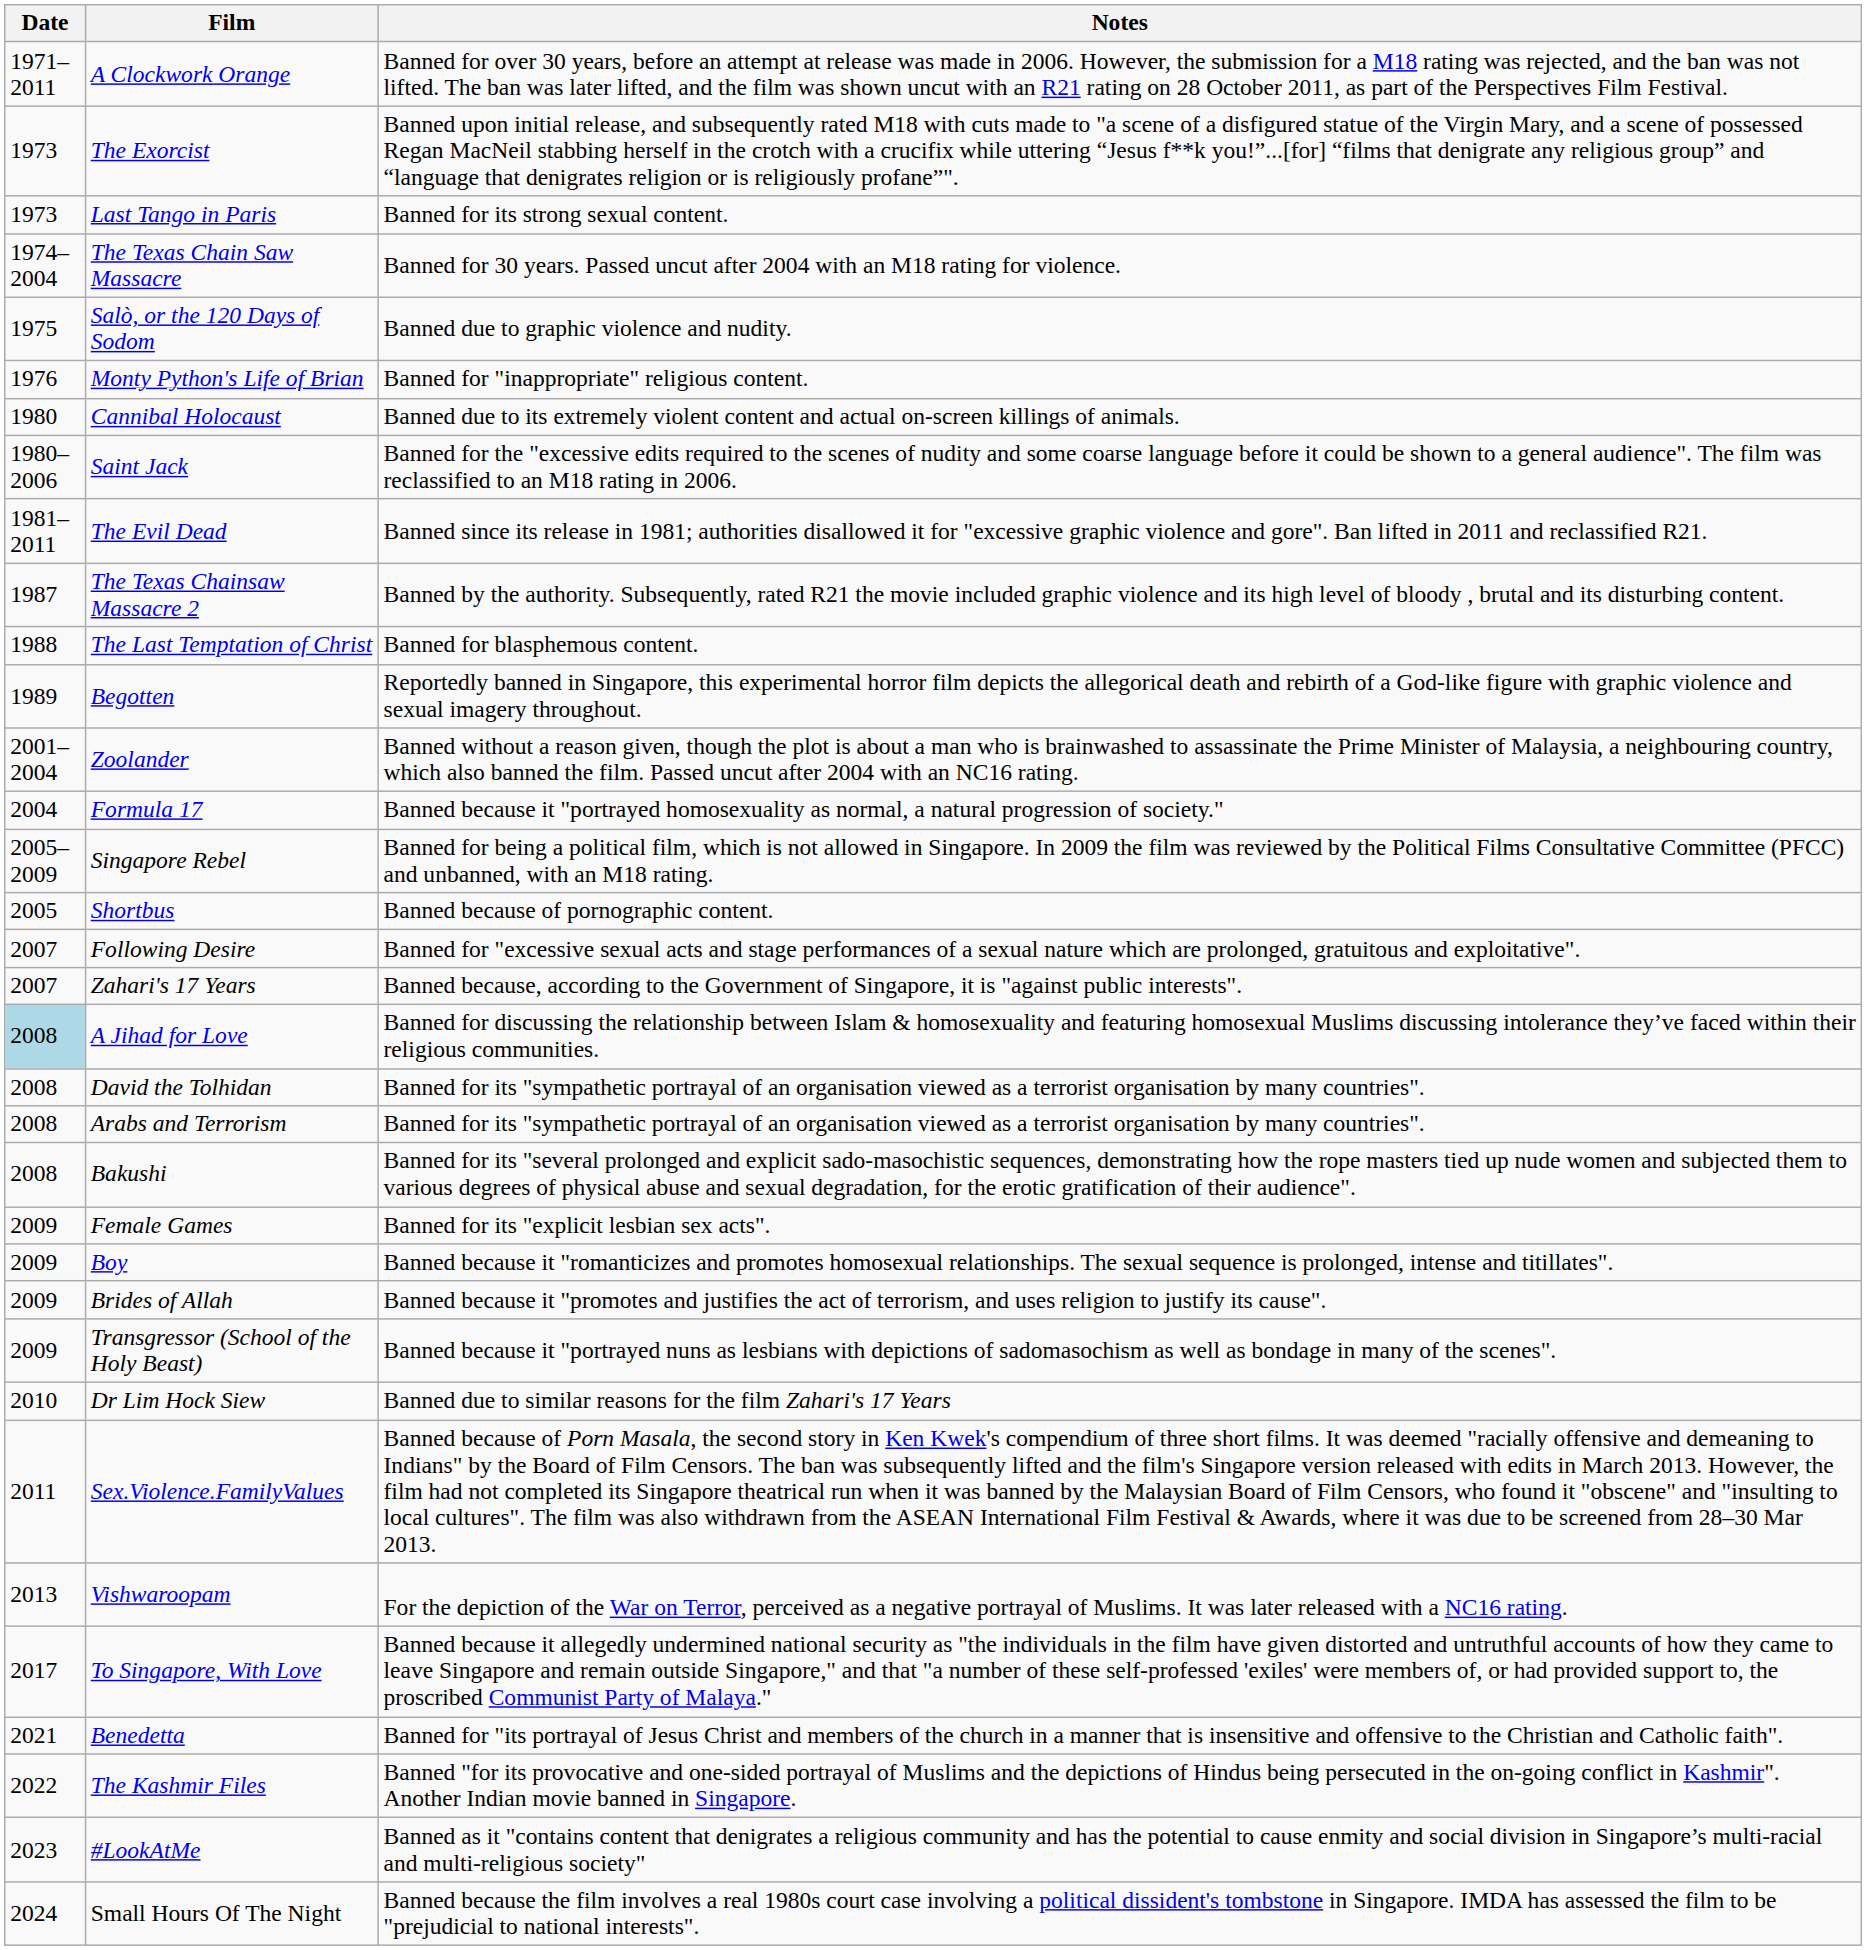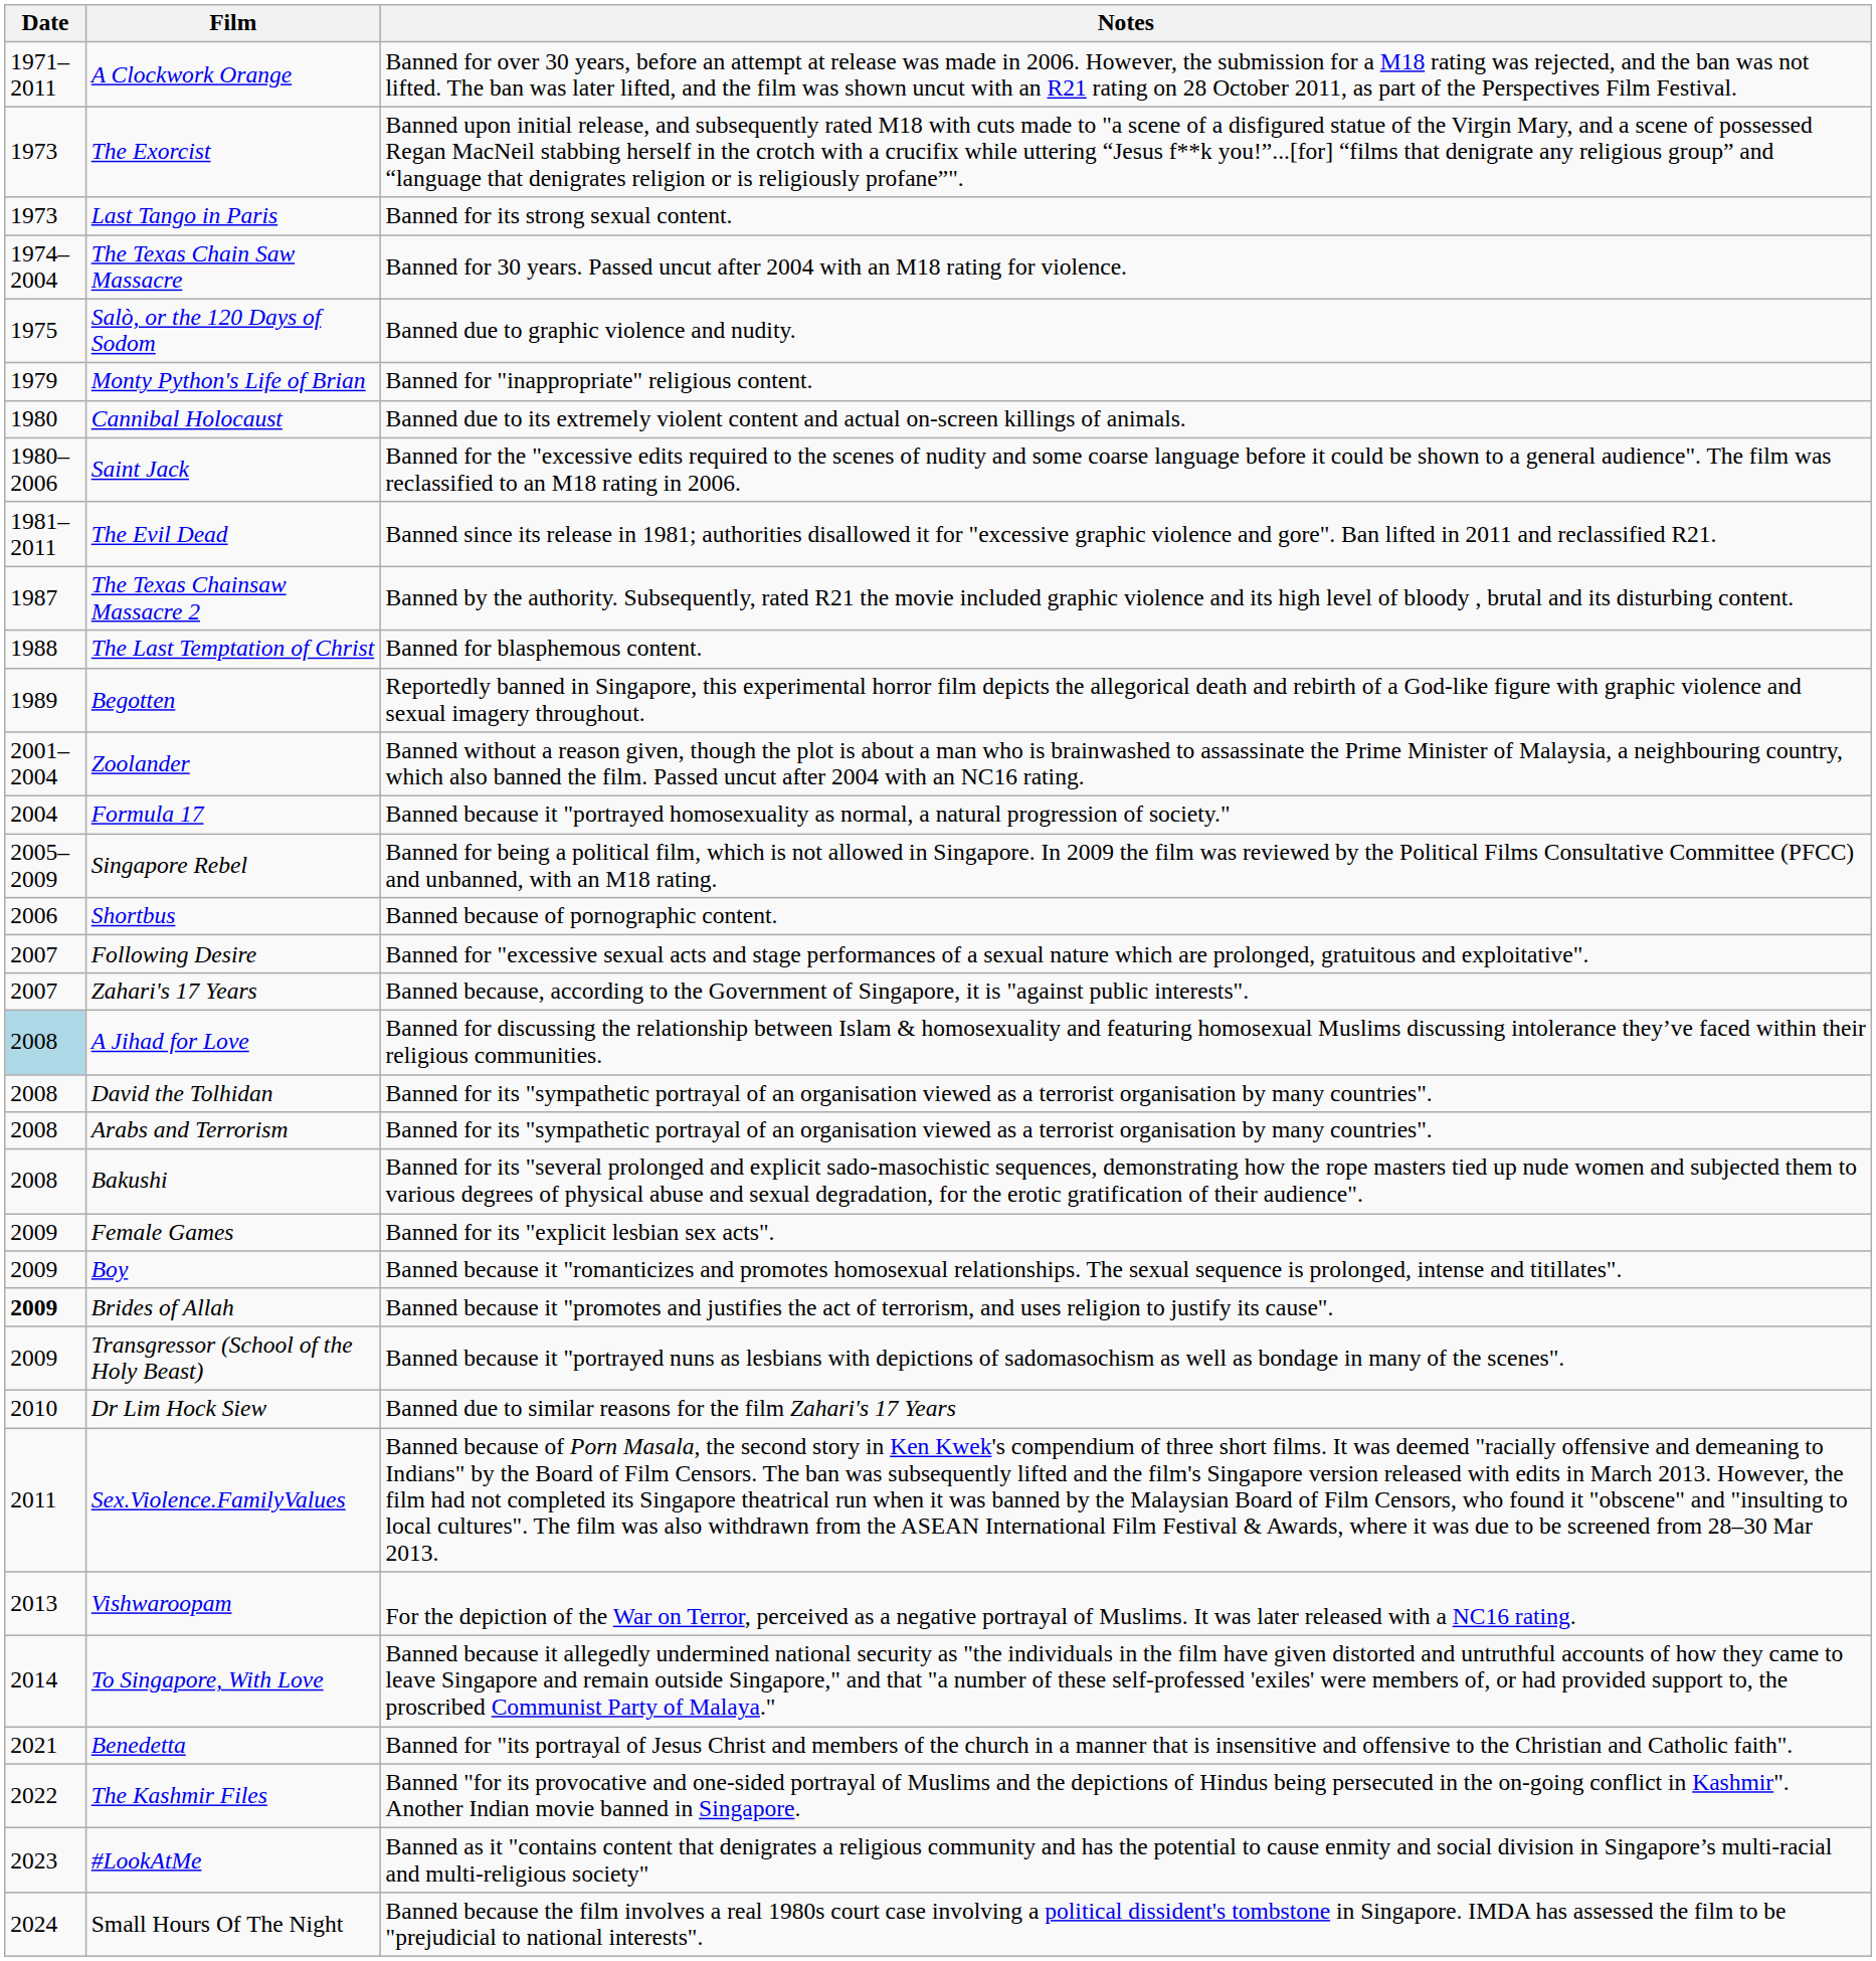 <table class="wikitable sortable" style="width:100%;">
 <tr>
 <th>Date</th>
 <th>Film</th>
 <th class="unsortable">Notes</th>
 </tr>
 <tr>
 <td>1971–2011</td>
 <td><em><a href='#'>A Clockwork Orange</a></em></td>
 <td>Banned for over 30 years, before an attempt at release was made in 2006. However, the submission for a <a href='#'>M18</a> rating was rejected, and the ban was not lifted. The ban was later lifted, and the film was shown uncut with an <a href='#'>R21</a> rating on 28 October 2011, as part of the Perspectives Film Festival.</td>
 </tr>
 <tr>
 <td>1973</td>
 <td><em><a href='#'>The Exorcist</a></em></td>
 <td>Banned upon initial release, and subsequently rated M18 with cuts made to "a scene of a disfigured statue of the Virgin Mary, and a scene of possessed Regan MacNeil stabbing herself in the crotch with a crucifix while uttering “Jesus f**k you!”...[for] “films that denigrate any religious group” and “language that denigrates religion or is religiously profane”".</td>
 </tr>
 <tr>
 <td>1973</td>
 <td><em><a href='#'>Last Tango in Paris</a></em></td>
 <td>Banned for its strong sexual content.</td>
 </tr>
 <tr>
 <td>1974–2004</td>
 <td><em><a href='#'>The Texas Chain Saw Massacre</a></em></td>
 <td>Banned for 30 years. Passed uncut after 2004 with an M18 rating for violence.</td>
 </tr>
 <tr>
 <td>1975</td>
 <td><em><a href='#'>Salò, or the 120 Days of Sodom</a></em></td>
 <td>Banned due to graphic violence and nudity.</td>
 </tr>
 <tr>
-<td>1976</td>
+<td>1979</td>
 <td><em><a href='#'>Monty Python's Life of Brian</a></em></td>
 <td>Banned for "inappropriate" religious content.</td>
 </tr>
 <tr>
 <td>1980</td>
 <td><em><a href='#'>Cannibal Holocaust</a></em></td>
 <td>Banned due to its extremely violent content and actual on-screen killings of animals.</td>
 </tr>
 <tr>
 <td>1980–2006</td>
 <td><em><a href='#'>Saint Jack</a></em></td>
 <td>Banned for the "excessive edits required to the scenes of nudity and some coarse language before it could be shown to a general audience". The film was reclassified to an M18 rating in 2006.</td>
 </tr>
 <tr>
 <td>1981–2011</td>
 <td><em><a href='#'>The Evil Dead</a></em></td>
 <td>Banned since its release in 1981; authorities disallowed it for "excessive graphic violence and gore". Ban lifted in 2011 and reclassified R21.</td>
 </tr>
 <tr>
 <td>1987</td>
 <td><em><a href='#'>The Texas Chainsaw Massacre 2</a></em></td>
 <td>Banned by the authority. Subsequently, rated R21 the movie included graphic violence and its high level of bloody , brutal  and its disturbing content.</td>
 </tr>
 <tr>
 <td>1988</td>
 <td><em><a href='#'>The Last Temptation of Christ</a></em></td>
 <td>Banned for blasphemous content.</td>
 </tr>
 <tr>
 <td>1989</td>
 <td><em><a href='#'>Begotten</a></em></td>
 <td>Reportedly banned in Singapore, this experimental horror film depicts the allegorical death and rebirth of a God-like figure with graphic violence and sexual imagery throughout.</td>
 </tr>
 <tr>
 <td>2001–2004</td>
 <td><em><a href='#'>Zoolander</a></em></td>
 <td>Banned without a reason given, though the plot is about a man who is brainwashed to assassinate the Prime Minister of Malaysia, a neighbouring country, which also banned the film. Passed uncut after 2004 with an NC16 rating.</td>
 </tr>
 <tr>
 <td>2004</td>
 <td><em><a href='#'>Formula 17</a></em></td>
 <td>Banned because it "portrayed homosexuality as normal, a natural progression of society."</td>
 </tr>
 <tr>
 <td>2005–2009</td>
 <td><em>Singapore Rebel</em></td>
 <td>Banned for being a political film, which is not allowed in Singapore. In 2009 the film was reviewed by the Political Films Consultative Committee (PFCC) and unbanned, with an M18 rating.</td>
 </tr>
 <tr>
-<td>2005</td>
+<td>2006</td>
 <td><em><a href='#'>Shortbus</a></em></td>
 <td>Banned because of pornographic content.</td>
 </tr>
 <tr>
 <td>2007</td>
 <td><em>Following Desire</em></td>
 <td>Banned for "excessive sexual acts and stage performances of a sexual nature which are prolonged, gratuitous and exploitative".</td>
 </tr>
 <tr>
 <td>2007</td>
 <td><em>Zahari's 17 Years</em></td>
 <td>Banned because, according to the Government of Singapore, it is "against public interests".</td>
 </tr>
 <tr>
 <td style="background: lightblue;">2008</td>
 <td><em><a href='#'>A Jihad for Love</a></em></td>
 <td>Banned for discussing the relationship between Islam & homosexuality and featuring homosexual Muslims discussing intolerance they’ve faced within their religious communities.</td>
 </tr>
 <tr>
 <td>2008</td>
 <td><em>David the Tolhidan</em></td>
 <td>Banned for its "sympathetic portrayal of an organisation viewed as a terrorist organisation by many countries".</td>
 </tr>
 <tr>
 <td>2008</td>
 <td><em>Arabs and Terrorism</em></td>
 <td>Banned for its "sympathetic portrayal of an organisation viewed as a terrorist organisation by many countries".</td>
 </tr>
 <tr>
 <td>2008</td>
 <td><em>Bakushi</em></td>
 <td>Banned for its "several prolonged and explicit sado-masochistic sequences, demonstrating how the rope masters tied up nude women and subjected them to various degrees of physical abuse and sexual degradation, for the erotic gratification of their audience".</td>
 </tr>
 <tr>
 <td>2009</td>
 <td><em>Female Games</em></td>
 <td>Banned for its "explicit lesbian sex acts".</td>
 </tr>
 <tr>
 <td>2009</td>
 <td><em><a href='#'>Boy</a></em></td>
 <td>Banned because it "romanticizes and promotes homosexual relationships. The sexual sequence is prolonged, intense and titillates".</td>
 </tr>
 <tr>
-<td>2009</td>
+<td><strong>2009</strong></td>
 <td><em>Brides of Allah</em></td>
 <td>Banned because it "promotes and justifies the act of terrorism, and uses religion to justify its cause".</td>
 </tr>
 <tr>
 <td>2009</td>
 <td><em>Transgressor (School of the Holy Beast)</em></td>
 <td>Banned because it "portrayed nuns as lesbians with depictions of sadomasochism as well as bondage in many of the scenes".</td>
 </tr>
 <tr>
 <td>2010</td>
 <td><em>Dr Lim Hock Siew</em></td>
 <td>Banned due to similar reasons for the film <em>Zahari's 17 Years</em></td>
 </tr>
 <tr>
 <td>2011</td>
 <td><em><a href='#'>Sex.Violence.FamilyValues</a></em></td>
 <td>Banned because of <em>Porn Masala</em>, the second story in <a href='#'>Ken Kwek</a>'s compendium of three short films. It was deemed "racially offensive and demeaning to Indians" by the Board of Film Censors. The ban was subsequently lifted and the film's Singapore version released with edits in March 2013. However, the film had not completed its Singapore theatrical run when it was banned by the Malaysian Board of Film Censors, who found it "obscene" and "insulting to local cultures". The film was also withdrawn from the ASEAN International Film Festival & Awards, where it was due to be screened from 28–30 Mar 2013.</td>
 </tr>
 <tr>
 <td>2013</td>
 <td><em><a href='#'>Vishwaroopam</a></em></td>
 <td><br>For the depiction of the <a href='#'>War on Terror</a>, perceived as a negative portrayal of Muslims. It was later released with a <a href='#'>NC16 rating</a>.</td>
 </tr>
 <tr>
-<td>2017</td>
+<td>2014</td>
 <td><em><a href='#'>To Singapore, With Love</a></em></td>
 <td>Banned because it allegedly undermined national security as "the individuals in the film have given distorted and untruthful accounts of how they came to leave Singapore and remain outside Singapore," and that "a number of these self-professed 'exiles' were members of, or had provided support to, the proscribed <a href='#'>Communist Party of Malaya</a>."</td>
 </tr>
 <tr>
 <td>2021</td>
 <td><em><a href='#'>Benedetta</a></em></td>
 <td>Banned for "its portrayal of Jesus Christ and members of the church in a manner that is insensitive and offensive to the Christian and Catholic faith".</td>
 </tr>
 <tr>
 <td>2022</td>
 <td><em><a href='#'>The Kashmir Files</a></em></td>
 <td>Banned "for its provocative and one-sided portrayal of Muslims and the depictions of Hindus being persecuted in the on-going conflict in <a href='#'>Kashmir</a>". Another Indian movie banned in <a href='#'>Singapore</a>.</td>
 </tr>
 <tr>
 <td>2023</td>
 <td><a href='#'><em>#LookAtMe</em></a></td>
 <td>Banned as it "contains content that denigrates a religious community and has the potential to cause enmity and social division in Singapore’s multi-racial and multi-religious society"</td>
 </tr>
 <tr>
 <td>2024</td>
 <td>Small Hours Of The Night</td>
 <td>Banned because the film involves a real 1980s court case involving a <a href='#'>political dissident's tombstone</a> in Singapore. IMDA has assessed the film to be "prejudicial to national interests".  </td>
 </tr>
 </table>
